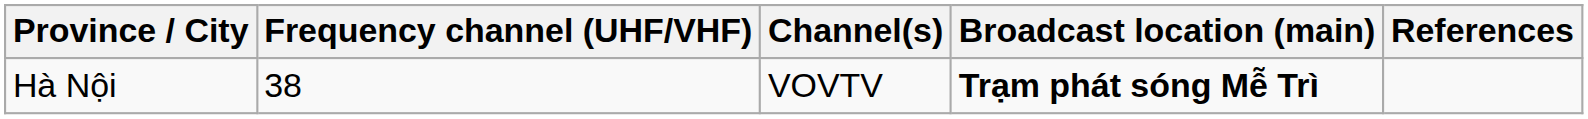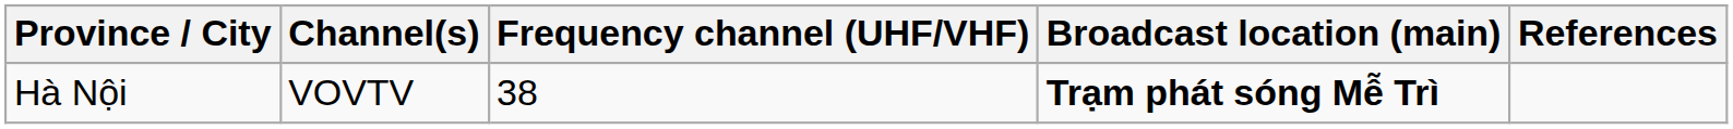 <table class=wikitable>
 <tr>
 <th>Province / City</th>
+<th>Channel(s)</th>
 <th>Frequency channel (UHF/VHF)</th>
-<th>Channel(s)</th>
 <th>Broadcast location (main)</th>
 <th>References</th>
 </tr>
 <tr>
 <td>Hà Nội</td>
+<td>VOVTV</td>
 <td>38</td>
-<td>VOVTV</td>
 <td><strong>Trạm phát sóng Mễ Trì</strong></td>
 <td></td>
 </tr>
 </table>
